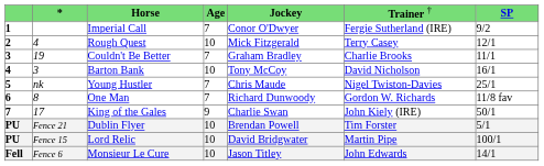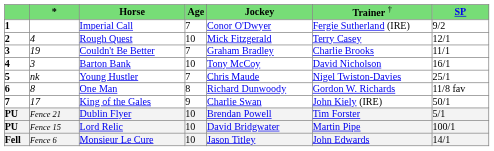 <table border="1" cellpadding="0" style="border-collapse: collapse; font-size:90%">
 <tr bgcolor="#77dd77" align="center">
 <td width="35px"></td>
 <td width="70px"><strong>*</strong></td>
 <td width="150px"><strong>Horse</strong></td>
 <td width="30px"><strong>Age</strong></td>
 <td width="150px"><strong>Jockey</strong></td>
 <td width="170px"><strong>Trainer</strong> <sup>†</sup></td>
 <td width="80px"><strong><a href='#'>SP</a></strong></td>
 </tr>
 <tr>
 <td><strong>1</strong></td>
 <td></td>
 <td><a href='#'>Imperial Call</a></td>
 <td>7</td>
 <td><a href='#'>Conor O'Dwyer</a></td>
 <td><a href='#'>Fergie Sutherland</a> (IRE)</td>
 <td>9/2</td>
 </tr>
 <tr>
 <td><strong>2</strong></td>
 <td><em>4</em></td>
 <td><a href='#'>Rough Quest</a></td>
 <td>10</td>
 <td><a href='#'>Mick Fitzgerald</a></td>
 <td><a href='#'>Terry Casey</a></td>
 <td>12/1</td>
 </tr>
 <tr>
 <td><strong>3</strong></td>
 <td><em>19</em></td>
 <td><a href='#'>Couldn't Be Better</a></td>
 <td>7</td>
 <td><a href='#'>Graham Bradley</a></td>
 <td><a href='#'>Charlie Brooks</a></td>
 <td>11/1</td>
 </tr>
 <tr>
 <td><strong>4</strong></td>
 <td><em>3</em></td>
 <td><a href='#'>Barton Bank</a></td>
 <td>10</td>
 <td><a href='#'>Tony McCoy</a></td>
 <td><a href='#'>David Nicholson</a></td>
 <td>16/1</td>
 </tr>
 <tr>
 <td><strong>5</strong></td>
 <td><em>nk</em></td>
 <td><a href='#'>Young Hustler</a></td>
 <td>7</td>
 <td><a href='#'>Chris Maude</a></td>
 <td><a href='#'>Nigel Twiston-Davies</a></td>
 <td>25/1</td>
 </tr>
 <tr>
 <td><strong>6</strong></td>
 <td><em>8</em></td>
 <td><a href='#'>One Man</a></td>
-<td>7</td>
+<td>8</td>
 <td><a href='#'>Richard Dunwoody</a></td>
 <td><a href='#'>Gordon W. Richards</a></td>
 <td>11/8 fav</td>
 </tr>
 <tr>
 <td><strong>7</strong></td>
 <td><em>17</em></td>
 <td><a href='#'>King of the Gales</a></td>
 <td>9</td>
 <td><a href='#'>Charlie Swan</a></td>
 <td><a href='#'>John Kiely</a> (IRE)</td>
 <td>50/1</td>
 </tr>
 <tr bgcolor="#f3f3f3">
 <td><strong>PU</strong></td>
 <td><small><em>Fence 21</em></small></td>
 <td><a href='#'>Dublin Flyer</a></td>
 <td>10</td>
 <td><a href='#'>Brendan Powell</a></td>
 <td><a href='#'>Tim Forster</a></td>
 <td>5/1</td>
 </tr>
 <tr bgcolor="#f3f3f3">
 <td><strong>PU</strong></td>
 <td><small><em>Fence 15</em></small></td>
 <td><a href='#'>Lord Relic</a></td>
 <td>10</td>
 <td><a href='#'>David Bridgwater</a></td>
 <td><a href='#'>Martin Pipe</a></td>
 <td>100/1</td>
 </tr>
 <tr bgcolor="#f3f3f3">
 <td><strong>Fell</strong></td>
 <td><small><em>Fence 6</em></small></td>
 <td><a href='#'>Monsieur Le Cure</a></td>
 <td>10</td>
 <td><a href='#'>Jason Titley</a></td>
 <td><a href='#'>John Edwards</a></td>
 <td>14/1</td>
 </tr>
 </table>
